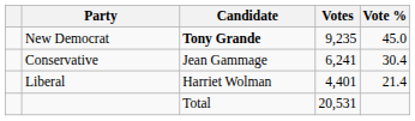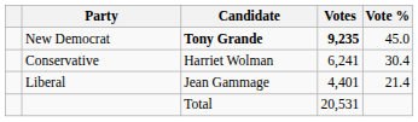 <table class="wikitable">
 <tr>
 <th></th>
 <th scope="col" width="175">Party</th>
 <th scope="col" width="150">Candidate</th>
 <th>Votes</th>
 <th>Vote %</th>
 </tr>
 <tr>
 <td>   </td>
 <td>New Democrat</td>
 <td><strong>Tony Grande</strong></td>
-<td align=right>9,235</td>
+<td align=right><strong>9,235</strong></td>
 <td align=right>45.0</td>
 </tr>
 <tr |>
 <td>   </td>
 <td>Conservative</td>
-<td>Jean Gammage</td>
+<td>Harriet Wolman</td>
 <td align=right>6,241</td>
 <td align=right>30.4</td>
 </tr>
 <tr |>
 <td>   </td>
 <td>Liberal</td>
-<td>Harriet Wolman</td>
+<td>Jean Gammage</td>
 <td align=right>4,401</td>
 <td align=right>21.4<br></td>
 </tr>
 <tr |>
 <td></td>
 <td></td>
 <td>Total</td>
 <td align=right>20,531</td>
 <td></td>
 </tr>
 </table>
